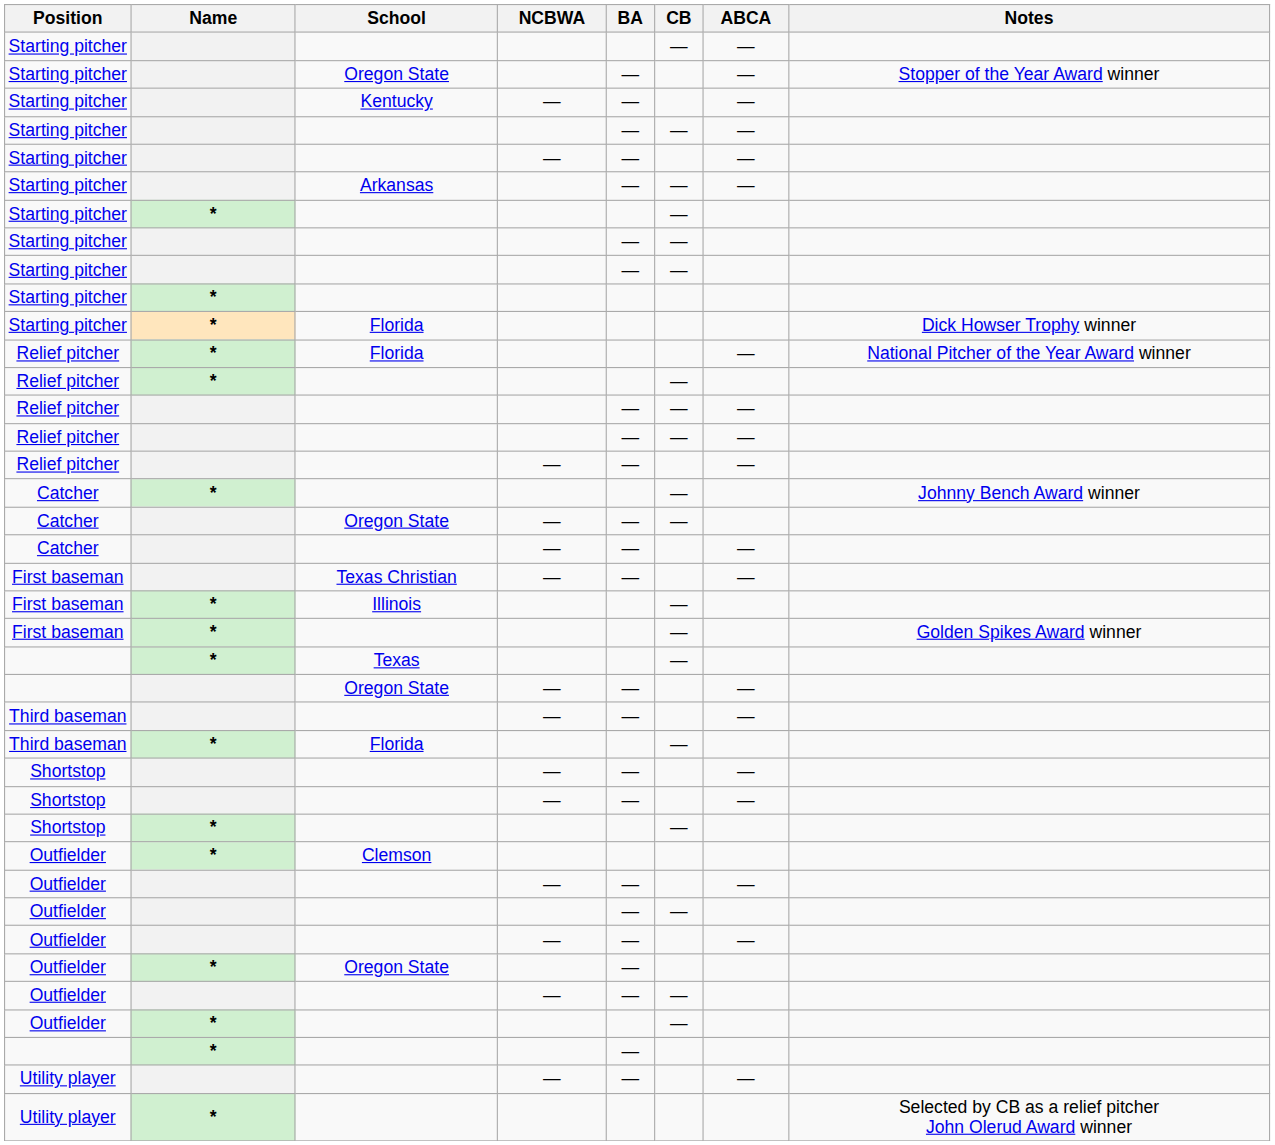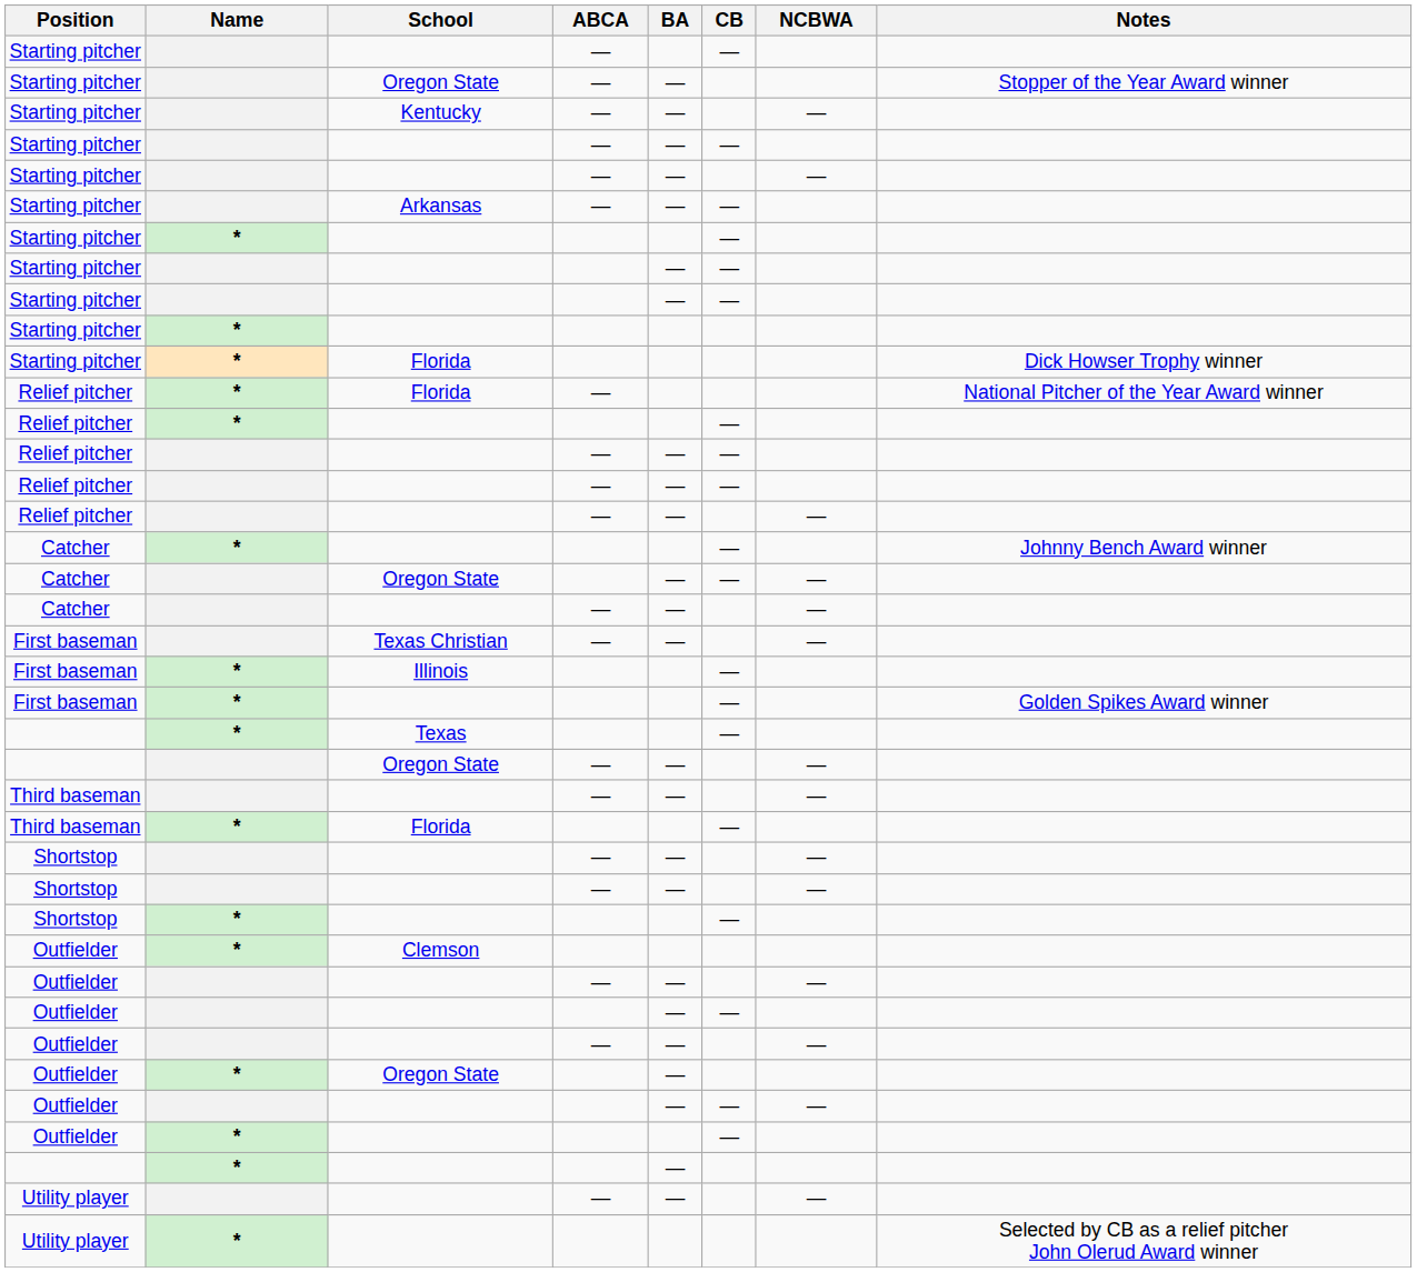 <table class="wikitable sortable plainrowheaders" style="text-align:center">
 <tr>
 <th scope="col" style="width:10%;">Position</th>
 <th scope="col" style="width:13%;">Name</th>
 <th scope="col" style="width:16%;">School</th>
-<th scope="col">NCBWA</th>
+<th scope="col">ABCA</th>
 <th scope="col">BA</th>
 <th scope="col">CB</th>
-<th scope="col">ABCA</th>
+<th scope="col">NCBWA</th>
 <th scope="col" class="unsortable">Notes</th>
 </tr>
 <tr>
 <td><a href='#'>Starting pitcher</a></td>
 <th scope="row" style="text-align:center"></th>
 <td></td>
-<td></td>
+<td>—</td>
 <td></td>
 <td>—</td>
-<td>—</td>
+<td></td>
 <td></td>
 </tr>
 <tr>
 <td><a href='#'>Starting pitcher</a></td>
 <th scope="row" style="text-align:center"></th>
 <td><a href='#'>Oregon State</a></td>
-<td></td>
+<td>—</td>
 <td>—</td>
 <td></td>
-<td>—</td>
+<td></td>
 <td><a href='#'>Stopper of the Year Award</a> winner</td>
 </tr>
 <tr>
 <td><a href='#'>Starting pitcher</a></td>
 <th scope="row" style="text-align:center"></th>
 <td><a href='#'>Kentucky</a></td>
 <td>—</td>
 <td>—</td>
 <td></td>
 <td>—</td>
 <td></td>
 </tr>
 <tr>
 <td><a href='#'>Starting pitcher</a></td>
 <th scope="row" style="text-align:center"></th>
 <td></td>
-<td></td>
 <td>—</td>
 <td>—</td>
 <td>—</td>
+<td></td>
 <td></td>
 </tr>
 <tr>
 <td><a href='#'>Starting pitcher</a></td>
 <th scope="row" style="text-align:center"></th>
 <td></td>
 <td>—</td>
 <td>—</td>
 <td></td>
 <td>—</td>
 <td></td>
 </tr>
 <tr>
 <td><a href='#'>Starting pitcher</a></td>
 <th scope="row" style="text-align:center"></th>
 <td><a href='#'>Arkansas</a></td>
-<td></td>
 <td>—</td>
 <td>—</td>
 <td>—</td>
+<td></td>
 <td></td>
 </tr>
 <tr>
 <td><a href='#'>Starting pitcher</a></td>
 <th scope="row" style="text-align:center; background:#d0f0d0">*</th>
 <td></td>
 <td></td>
 <td></td>
 <td>—</td>
 <td></td>
 <td></td>
 </tr>
 <tr>
 <td><a href='#'>Starting pitcher</a></td>
 <th scope="row" style="text-align:center"></th>
 <td></td>
 <td></td>
 <td>—</td>
 <td>—</td>
 <td></td>
 <td></td>
 </tr>
 <tr>
 <td><a href='#'>Starting pitcher</a></td>
 <th scope="row" style="text-align:center"></th>
 <td></td>
 <td></td>
 <td>—</td>
 <td>—</td>
 <td></td>
 <td></td>
 </tr>
 <tr>
 <td><a href='#'>Starting pitcher</a></td>
 <th scope="row" style="text-align:center; background:#d0f0d0">*</th>
 <td></td>
 <td></td>
 <td></td>
 <td></td>
 <td></td>
 <td></td>
 </tr>
 <tr>
 <td><a href='#'>Starting pitcher</a></td>
 <th scope="row" style="text-align:center; background:#ffe6bd">*</th>
 <td><a href='#'>Florida</a></td>
 <td></td>
 <td></td>
 <td></td>
 <td></td>
 <td><a href='#'>Dick Howser Trophy</a> winner</td>
 </tr>
 <tr>
 <td><a href='#'>Relief pitcher</a></td>
 <th scope="row" style="text-align:center; background:#d0f0d0">*</th>
 <td><a href='#'>Florida</a></td>
+<td>—</td>
 <td></td>
 <td></td>
 <td></td>
-<td>—</td>
 <td><a href='#'>National Pitcher of the Year Award</a> winner</td>
 </tr>
 <tr>
 <td><a href='#'>Relief pitcher</a></td>
 <th scope="row" style="text-align:center; background:#d0f0d0">*</th>
 <td></td>
 <td></td>
 <td></td>
 <td>—</td>
 <td></td>
 <td></td>
 </tr>
 <tr>
 <td><a href='#'>Relief pitcher</a></td>
 <th scope="row" style="text-align:center"></th>
 <td></td>
-<td></td>
 <td>—</td>
 <td>—</td>
 <td>—</td>
+<td></td>
 <td></td>
 </tr>
 <tr>
 <td><a href='#'>Relief pitcher</a></td>
 <th scope="row" style="text-align:center"></th>
 <td></td>
-<td></td>
 <td>—</td>
 <td>—</td>
 <td>—</td>
+<td></td>
 <td></td>
 </tr>
 <tr>
 <td><a href='#'>Relief pitcher</a></td>
 <th scope="row" style="text-align:center"></th>
 <td></td>
 <td>—</td>
 <td>—</td>
 <td></td>
 <td>—</td>
 <td></td>
 </tr>
 <tr>
 <td><a href='#'>Catcher</a></td>
 <th scope="row" style="text-align:center; background:#d0f0d0">*</th>
 <td></td>
 <td></td>
 <td></td>
 <td>—</td>
 <td></td>
 <td><a href='#'>Johnny Bench Award</a> winner</td>
 </tr>
 <tr>
 <td><a href='#'>Catcher</a></td>
 <th scope="row" style="text-align:center"></th>
 <td><a href='#'>Oregon State</a></td>
+<td></td>
 <td>—</td>
 <td>—</td>
 <td>—</td>
-<td></td>
 <td></td>
 </tr>
 <tr>
 <td><a href='#'>Catcher</a></td>
 <th scope="row" style="text-align:center"></th>
 <td></td>
 <td>—</td>
 <td>—</td>
 <td></td>
 <td>—</td>
 <td></td>
 </tr>
 <tr>
 <td><a href='#'>First baseman</a></td>
 <th scope="row" style="text-align:center"></th>
 <td><a href='#'>Texas Christian</a></td>
 <td>—</td>
 <td>—</td>
 <td></td>
 <td>—</td>
 <td></td>
 </tr>
 <tr>
 <td><a href='#'>First baseman</a></td>
 <th scope="row" style="text-align:center; background:#d0f0d0">*</th>
 <td><a href='#'>Illinois</a></td>
 <td></td>
 <td></td>
 <td>—</td>
 <td></td>
 <td></td>
 </tr>
 <tr>
 <td><a href='#'>First baseman</a></td>
 <th scope="row" style="text-align:center; background:#d0f0d0">*</th>
 <td></td>
 <td></td>
 <td></td>
 <td>—</td>
 <td></td>
 <td><a href='#'>Golden Spikes Award</a> winner</td>
 </tr>
 <tr>
 <td></td>
 <th scope="row" style="text-align:center; background:#d0f0d0">*</th>
 <td><a href='#'>Texas</a></td>
 <td></td>
 <td></td>
 <td>—</td>
 <td></td>
 <td></td>
 </tr>
 <tr>
 <td></td>
 <th scope="row" style="text-align:center"></th>
 <td><a href='#'>Oregon State</a></td>
 <td>—</td>
 <td>—</td>
 <td></td>
 <td>—</td>
 <td></td>
 </tr>
 <tr>
 <td><a href='#'>Third baseman</a></td>
 <th scope="row" style="text-align:center"></th>
 <td></td>
 <td>—</td>
 <td>—</td>
 <td></td>
 <td>—</td>
 <td></td>
 </tr>
 <tr>
 <td><a href='#'>Third baseman</a></td>
 <th scope="row" style="text-align:center; background:#d0f0d0">*</th>
 <td><a href='#'>Florida</a></td>
 <td></td>
 <td></td>
 <td>—</td>
 <td></td>
 <td></td>
 </tr>
 <tr>
 <td><a href='#'>Shortstop</a></td>
 <th scope="row" style="text-align:center"></th>
 <td></td>
 <td>—</td>
 <td>—</td>
 <td></td>
 <td>—</td>
 <td></td>
 </tr>
 <tr>
 <td><a href='#'>Shortstop</a></td>
 <th scope="row" style="text-align:center"></th>
 <td></td>
 <td>—</td>
 <td>—</td>
 <td></td>
 <td>—</td>
 <td></td>
 </tr>
 <tr>
 <td><a href='#'>Shortstop</a></td>
 <th scope="row" style="text-align:center; background:#d0f0d0">*</th>
 <td></td>
 <td></td>
 <td></td>
 <td>—</td>
 <td></td>
 <td></td>
 </tr>
 <tr>
 <td><a href='#'>Outfielder</a></td>
 <th scope="row" style="text-align:center; background:#d0f0d0">*</th>
 <td><a href='#'>Clemson</a></td>
 <td></td>
 <td></td>
 <td></td>
 <td></td>
 <td></td>
 </tr>
 <tr>
 <td><a href='#'>Outfielder</a></td>
 <th scope="row" style="text-align:center"></th>
 <td></td>
 <td>—</td>
 <td>—</td>
 <td></td>
 <td>—</td>
 <td></td>
 </tr>
 <tr>
 <td><a href='#'>Outfielder</a></td>
 <th scope="row" style="text-align:center"></th>
 <td></td>
 <td></td>
 <td>—</td>
 <td>—</td>
 <td></td>
 <td></td>
 </tr>
 <tr>
 <td><a href='#'>Outfielder</a></td>
 <th scope="row" style="text-align:center"></th>
 <td></td>
 <td>—</td>
 <td>—</td>
 <td></td>
 <td>—</td>
 <td></td>
 </tr>
 <tr>
 <td><a href='#'>Outfielder</a></td>
 <th scope="row" style="text-align:center; background:#d0f0d0">*</th>
 <td><a href='#'>Oregon State</a></td>
 <td></td>
 <td>—</td>
 <td></td>
 <td></td>
 <td></td>
 </tr>
 <tr>
 <td><a href='#'>Outfielder</a></td>
 <th scope="row" style="text-align:center"></th>
 <td></td>
+<td></td>
 <td>—</td>
 <td>—</td>
 <td>—</td>
-<td></td>
 <td></td>
 </tr>
 <tr>
 <td><a href='#'>Outfielder</a></td>
 <th scope="row" style="text-align:center; background:#d0f0d0">*</th>
 <td></td>
 <td></td>
 <td></td>
 <td>—</td>
 <td></td>
 <td></td>
 </tr>
 <tr>
 <td></td>
 <th scope="row" style="text-align:center; background:#d0f0d0">*</th>
 <td></td>
 <td></td>
 <td>—</td>
 <td></td>
 <td></td>
 <td></td>
 </tr>
 <tr>
 <td><a href='#'>Utility player</a></td>
 <th scope="row" style="text-align:center"></th>
 <td></td>
 <td>—</td>
 <td>—</td>
 <td></td>
 <td>—</td>
 <td></td>
 </tr>
 <tr>
 <td><a href='#'>Utility player</a></td>
 <th scope="row" style="text-align:center; background:#d0f0d0">*</th>
 <td></td>
 <td></td>
 <td></td>
 <td></td>
 <td></td>
 <td>Selected by CB as a relief pitcher<br><a href='#'>John Olerud Award</a> winner</td>
 </tr>
 </table>
